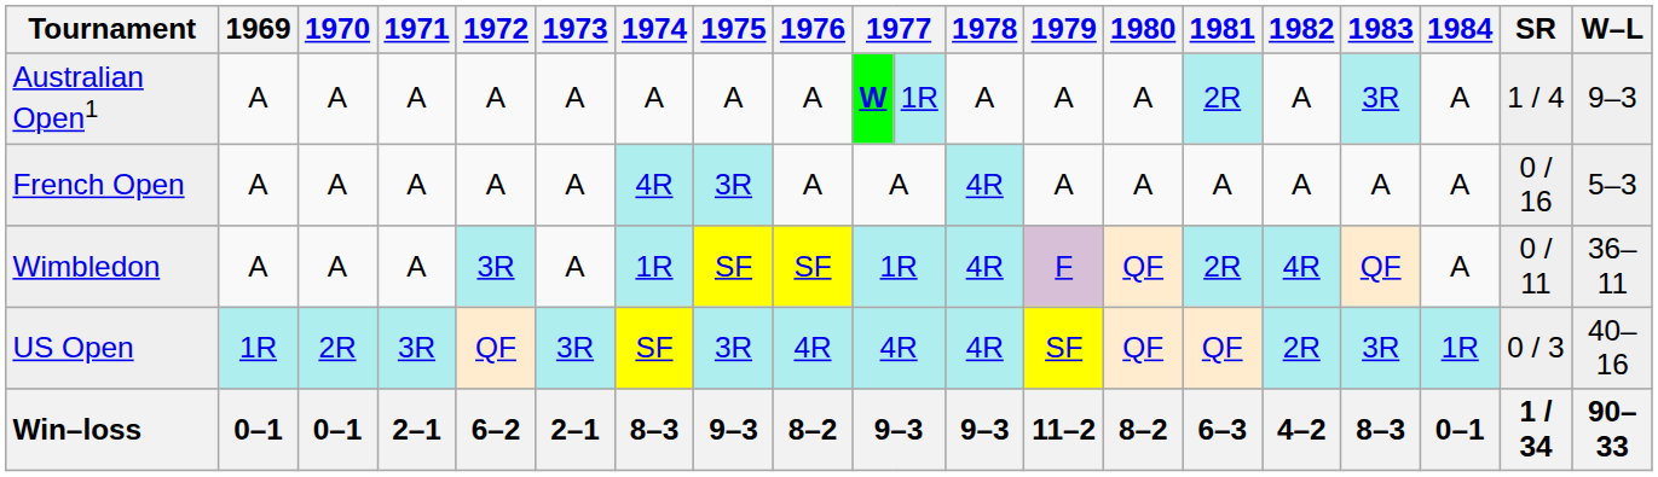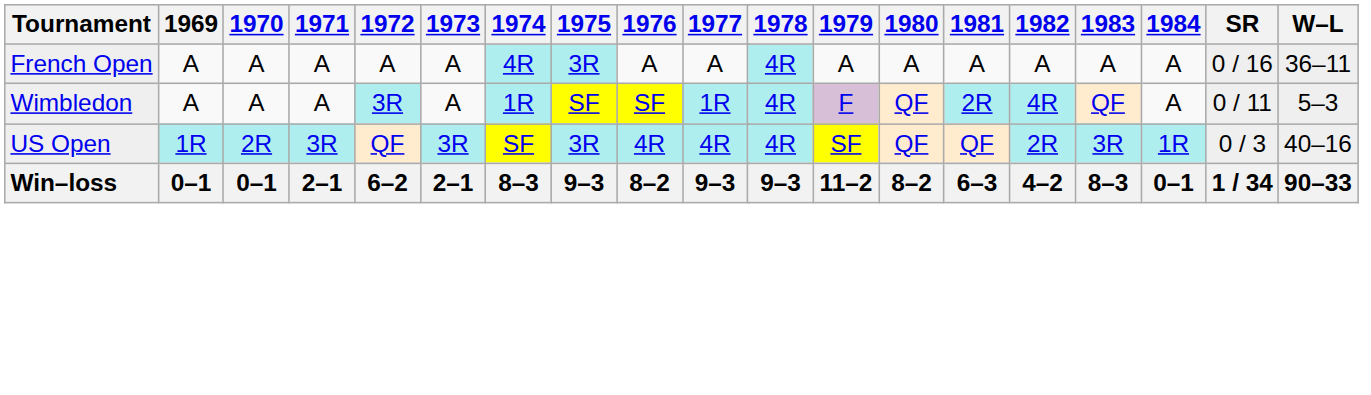 <table class=wikitable style=text-align:center;font-size:97%>
 <tr>
 <th>Tournament</th>
 <th>1969</th>
 <th><a href='#'>1970</a></th>
 <th><a href='#'>1971</a></th>
 <th><a href='#'>1972</a></th>
 <th><a href='#'>1973</a></th>
 <th><a href='#'>1974</a></th>
 <th><a href='#'>1975</a></th>
 <th><a href='#'>1976</a></th>
 <th colspan=2><a href='#'>1977</a></th>
 <th><a href='#'>1978</a></th>
 <th><a href='#'>1979</a></th>
 <th><a href='#'>1980</a></th>
 <th><a href='#'>1981</a></th>
 <th><a href='#'>1982</a></th>
 <th><a href='#'>1983</a></th>
 <th><a href='#'>1984</a></th>
 <th>SR</th>
 <th>W–L</th>
 </tr>
 <tr>
-<td bgcolor=#EFEFEF align=left><a href='#'>Australian Open</a><sup>1</sup></td>
-<td>A</td>
-<td>A</td>
-<td>A</td>
-<td>A</td>
-<td>A</td>
-<td>A</td>
-<td>A</td>
-<td>A</td>
-<td bgcolor=lime><a href='#'><strong>W</strong></a></td>
-<td bgcolor=#afeeee><a href='#'>1R</a></td>
-<td>A</td>
-<td>A</td>
-<td>A</td>
-<td bgcolor=#afeeee><a href='#'>2R</a></td>
-<td>A</td>
-<td bgcolor=#afeeee><a href='#'>3R</a></td>
-<td>A</td>
-<td bgcolor=#EFEFEF>1 / 4</td>
-<td bgcolor=#EFEFEF>9–3</td>
-</tr>
-<tr>
 <td bgcolor=#EFEFEF align=left><a href='#'>French Open</a></td>
 <td>A</td>
 <td>A</td>
 <td>A</td>
 <td>A</td>
 <td>A</td>
 <td bgcolor=#afeeee><a href='#'>4R</a></td>
 <td bgcolor=#afeeee><a href='#'>3R</a></td>
 <td>A</td>
 <td colspan=2>A</td>
 <td bgcolor=#afeeee><a href='#'>4R</a></td>
 <td>A</td>
 <td>A</td>
 <td>A</td>
 <td>A</td>
 <td>A</td>
 <td>A</td>
 <td bgcolor=#EFEFEF>0 / 16</td>
-<td bgcolor=#EFEFEF>5–3</td>
+<td bgcolor=#EFEFEF>36–11</td>
 </tr>
 <tr>
 <td bgcolor=#EFEFEF align=left><a href='#'>Wimbledon</a></td>
 <td>A</td>
 <td>A</td>
 <td>A</td>
 <td bgcolor=#afeeee><a href='#'>3R</a></td>
 <td>A</td>
 <td bgcolor=#afeeee><a href='#'>1R</a></td>
 <td bgcolor=yellow><a href='#'>SF</a></td>
 <td bgcolor=yellow><a href='#'>SF</a></td>
 <td colspan=2 bgcolor=#afeeee><a href='#'>1R</a></td>
 <td bgcolor=#afeeee><a href='#'>4R</a></td>
 <td bgcolor=thistle><a href='#'>F</a></td>
 <td bgcolor=#ffebcd><a href='#'>QF</a></td>
 <td bgcolor=#afeeee><a href='#'>2R</a></td>
 <td bgcolor=#afeeee><a href='#'>4R</a></td>
 <td bgcolor=#ffebcd><a href='#'>QF</a></td>
 <td>A</td>
 <td bgcolor=#EFEFEF>0 / 11</td>
-<td bgcolor=#EFEFEF>36–11</td>
+<td bgcolor=#EFEFEF>5–3</td>
 </tr>
 <tr>
 <td bgcolor=#EFEFEF align=left><a href='#'>US Open</a></td>
 <td bgcolor=#afeeee><a href='#'>1R</a></td>
 <td bgcolor=#afeeee><a href='#'>2R</a></td>
 <td bgcolor=#afeeee><a href='#'>3R</a></td>
 <td bgcolor=#ffebcd><a href='#'>QF</a></td>
 <td bgcolor=#afeeee><a href='#'>3R</a></td>
 <td bgcolor=yellow><a href='#'>SF</a></td>
 <td bgcolor=#afeeee><a href='#'>3R</a></td>
 <td bgcolor=#afeeee><a href='#'>4R</a></td>
 <td colspan=2 bgcolor=#afeeee><a href='#'>4R</a></td>
 <td bgcolor=#afeeee><a href='#'>4R</a></td>
 <td bgcolor=yellow><a href='#'>SF</a></td>
 <td bgcolor=#ffebcd><a href='#'>QF</a></td>
 <td bgcolor=#ffebcd><a href='#'>QF</a></td>
 <td bgcolor=#afeeee><a href='#'>2R</a></td>
 <td bgcolor=#afeeee><a href='#'>3R</a></td>
 <td bgcolor=#afeeee><a href='#'>1R</a></td>
 <td bgcolor=#EFEFEF>0 / 3</td>
 <td bgcolor=#EFEFEF>40–16</td>
 </tr>
 <tr>
 <th style=text-align:left>Win–loss</th>
 <th>0–1</th>
 <th>0–1</th>
 <th>2–1</th>
 <th>6–2</th>
 <th>2–1</th>
 <th>8–3</th>
 <th>9–3</th>
 <th>8–2</th>
 <th colspan=2>9–3</th>
 <th>9–3</th>
 <th>11–2</th>
 <th>8–2</th>
 <th>6–3</th>
 <th>4–2</th>
 <th>8–3</th>
 <th>0–1</th>
 <th>1 / 34</th>
 <th>90–33</th>
 </tr>
 </table>
